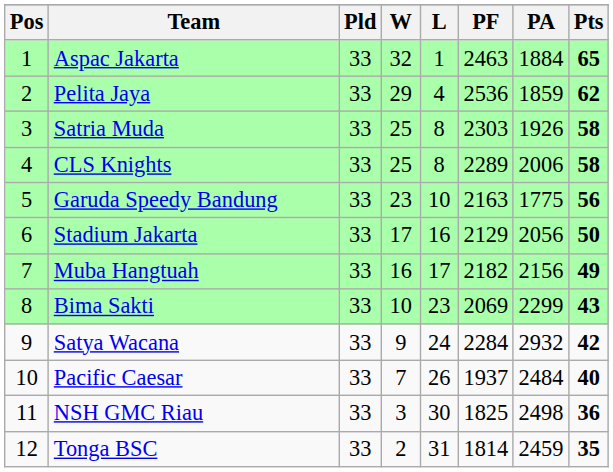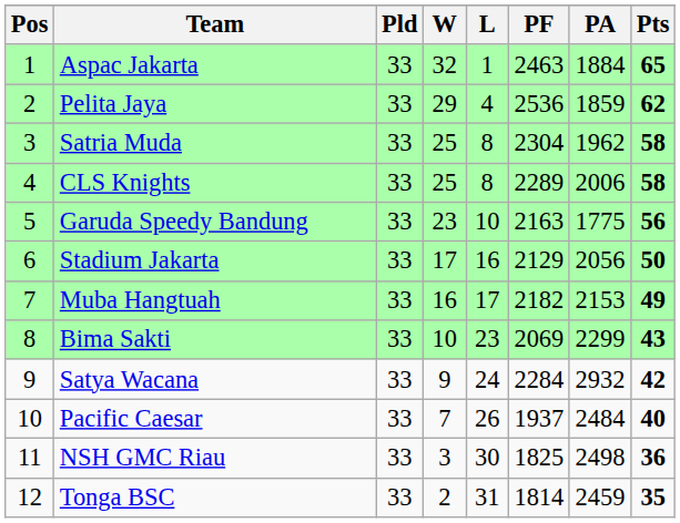 <table class=wikitable>
 <tr align=center>
 </tr>
 <tr>
 <th width=10>Pos</th>
 <th width=200>Team</th>
 <th width=20>Pld</th>
 <th width=20>W</th>
 <th width=20>L</th>
 <th width=30>PF</th>
 <th width=30>PA</th>
 <th width=20>Pts</th>
 </tr>
 <tr align=center bgcolor=#aaffaa>
 <td>1</td>
 <td align=left><a href='#'>Aspac Jakarta</a></td>
 <td>33</td>
 <td>32</td>
 <td>1</td>
 <td>2463</td>
 <td>1884</td>
 <td><strong>65</strong></td>
 </tr>
 <tr align=center bgcolor=#aaffaa>
 <td>2</td>
 <td align=left><a href='#'>Pelita Jaya</a></td>
 <td>33</td>
 <td>29</td>
 <td>4</td>
 <td>2536</td>
 <td>1859</td>
 <td><strong>62</strong></td>
 </tr>
 <tr align=center bgcolor=#aaffaa>
 <td>3</td>
 <td align=left><a href='#'>Satria Muda</a></td>
 <td>33</td>
 <td>25</td>
 <td>8</td>
-<td>2303</td>
-<td>1926</td>
+<td>2304</td>
+<td>1962</td>
 <td><strong>58</strong></td>
 </tr>
 <tr align=center bgcolor=#aaffaa>
 <td>4</td>
 <td align=left><a href='#'>CLS Knights</a></td>
 <td>33</td>
 <td>25</td>
 <td>8</td>
 <td>2289</td>
 <td>2006</td>
 <td><strong>58</strong></td>
 </tr>
 <tr align=center bgcolor=#aaffaa>
 <td>5</td>
 <td align=left><a href='#'>Garuda Speedy Bandung</a></td>
 <td>33</td>
 <td>23</td>
 <td>10</td>
 <td>2163</td>
 <td>1775</td>
 <td><strong>56</strong></td>
 </tr>
 <tr align=center bgcolor=#aaffaa>
 <td>6</td>
 <td align=left><a href='#'>Stadium Jakarta</a></td>
 <td>33</td>
 <td>17</td>
 <td>16</td>
 <td>2129</td>
 <td>2056</td>
 <td><strong>50</strong></td>
 </tr>
 <tr align=center bgcolor=#aaffaa>
 <td>7</td>
 <td align=left><a href='#'>Muba Hangtuah</a></td>
 <td>33</td>
 <td>16</td>
 <td>17</td>
 <td>2182</td>
-<td>2156</td>
+<td>2153</td>
 <td><strong>49</strong></td>
 </tr>
 <tr align=center bgcolor=#aaffaa>
 <td>8</td>
 <td align=left><a href='#'>Bima Sakti</a></td>
 <td>33</td>
 <td>10</td>
 <td>23</td>
 <td>2069</td>
 <td>2299</td>
 <td><strong>43</strong></td>
 </tr>
 <tr align=center>
 <td>9</td>
 <td align=left><a href='#'>Satya Wacana</a></td>
 <td>33</td>
 <td>9</td>
 <td>24</td>
 <td>2284</td>
 <td>2932</td>
 <td><strong>42</strong></td>
 </tr>
 <tr align=center>
 <td>10</td>
 <td align=left><a href='#'>Pacific Caesar</a></td>
 <td>33</td>
 <td>7</td>
 <td>26</td>
 <td>1937</td>
 <td>2484</td>
 <td><strong>40</strong></td>
 </tr>
 <tr align=center>
 <td>11</td>
 <td align=left><a href='#'>NSH GMC Riau</a></td>
 <td>33</td>
 <td>3</td>
 <td>30</td>
 <td>1825</td>
 <td>2498</td>
 <td><strong>36</strong></td>
 </tr>
 <tr align=center>
 <td>12</td>
 <td align=left><a href='#'>Tonga BSC</a></td>
 <td>33</td>
 <td>2</td>
 <td>31</td>
 <td>1814</td>
 <td>2459</td>
 <td><strong>35</strong></td>
 </tr>
 </table>
